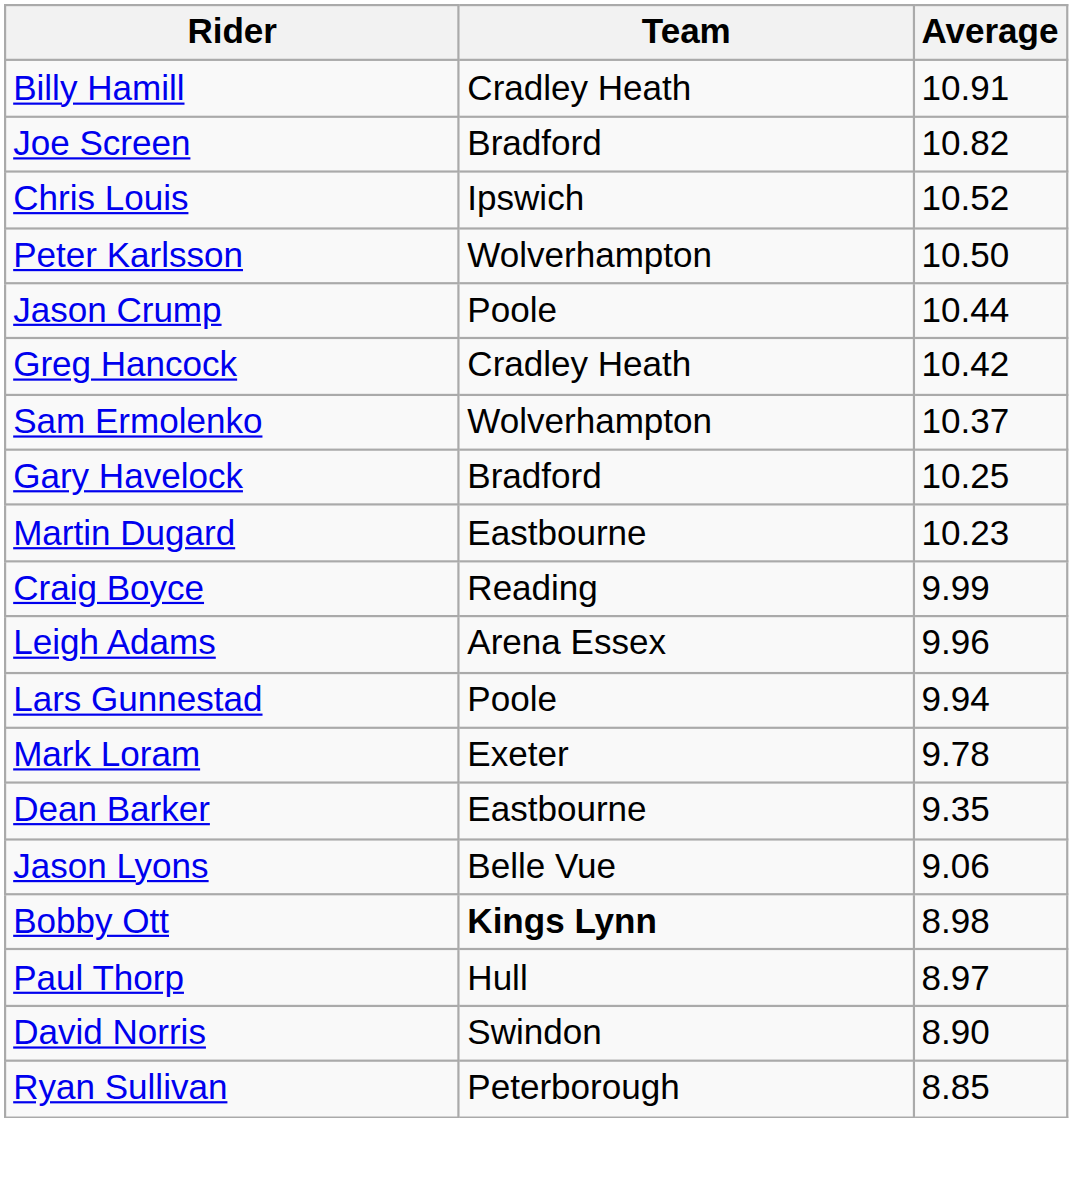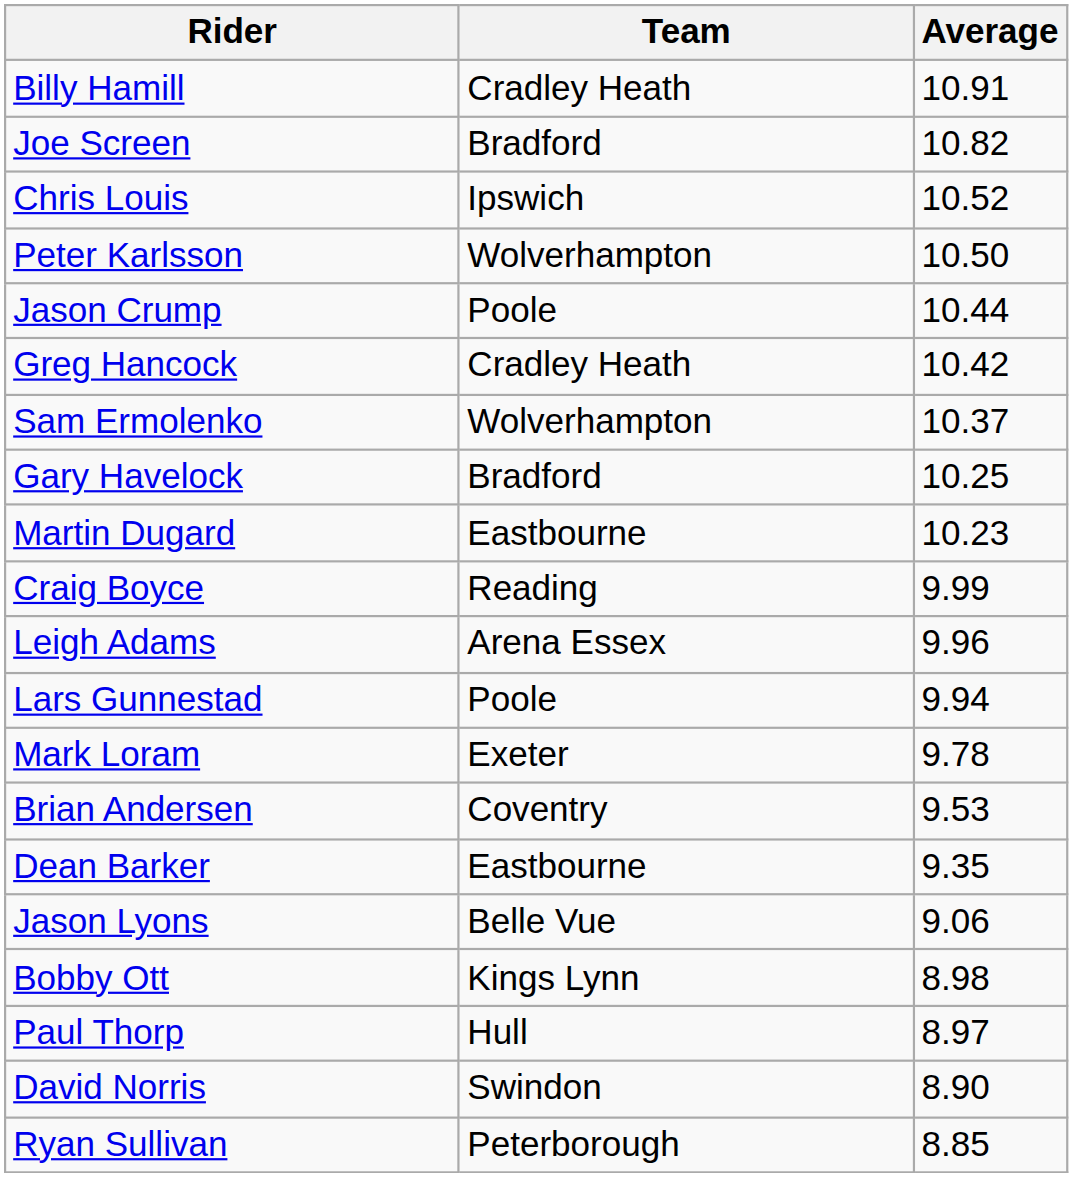 <table class="wikitable" style="font-size: 100%">
 <tr>
 <th width=200>Rider</th>
 <th width=200>Team</th>
 <th width=40>Average</th>
 </tr>
 <tr>
 <td align="left"> <a href='#'>Billy Hamill</a></td>
 <td>Cradley Heath</td>
 <td>10.91</td>
 </tr>
 <tr>
 <td align="left"> <a href='#'>Joe Screen</a></td>
 <td>Bradford</td>
 <td>10.82</td>
 </tr>
 <tr>
 <td align="left"> <a href='#'>Chris Louis</a></td>
 <td>Ipswich</td>
 <td>10.52</td>
 </tr>
 <tr>
 <td align="left"> <a href='#'>Peter Karlsson</a></td>
 <td>Wolverhampton</td>
 <td>10.50</td>
 </tr>
 <tr>
 <td align="left"> <a href='#'>Jason Crump</a></td>
 <td>Poole</td>
 <td>10.44</td>
 </tr>
 <tr>
 <td align="left"> <a href='#'>Greg Hancock</a></td>
 <td>Cradley Heath</td>
 <td>10.42</td>
 </tr>
 <tr>
 <td align="left"> <a href='#'>Sam Ermolenko</a></td>
 <td>Wolverhampton</td>
 <td>10.37</td>
 </tr>
 <tr>
 <td align="left"> <a href='#'>Gary Havelock</a></td>
 <td>Bradford</td>
 <td>10.25</td>
 </tr>
 <tr>
 <td align="left"> <a href='#'>Martin Dugard</a></td>
 <td>Eastbourne</td>
 <td>10.23</td>
 </tr>
 <tr>
 <td align="left"> <a href='#'>Craig Boyce</a></td>
 <td>Reading</td>
 <td>9.99</td>
 </tr>
 <tr>
 <td align="left"> <a href='#'>Leigh Adams</a></td>
 <td>Arena Essex</td>
 <td>9.96</td>
 </tr>
 <tr>
 <td align="left"> <a href='#'>Lars Gunnestad</a></td>
 <td>Poole</td>
 <td>9.94</td>
 </tr>
 <tr>
 <td align="left"> <a href='#'>Mark Loram</a></td>
 <td>Exeter</td>
 <td>9.78</td>
 </tr>
 <tr>
+<td align="left"> <a href='#'>Brian Andersen</a></td>
+<td>Coventry</td>
+<td>9.53</td>
+</tr>
+<tr>
 <td align="left"> <a href='#'>Dean Barker</a></td>
 <td>Eastbourne</td>
 <td>9.35</td>
 </tr>
 <tr>
 <td align="left"> <a href='#'>Jason Lyons</a></td>
 <td>Belle Vue</td>
 <td>9.06</td>
 </tr>
 <tr>
 <td align="left"> <a href='#'>Bobby Ott</a></td>
-<td><strong>Kings Lynn</strong></td>
+<td>Kings Lynn</td>
 <td>8.98</td>
 </tr>
 <tr>
 <td align="left"> <a href='#'>Paul Thorp</a></td>
 <td>Hull</td>
 <td>8.97</td>
 </tr>
 <tr>
 <td align="left"> <a href='#'>David Norris</a></td>
 <td>Swindon</td>
 <td>8.90</td>
 </tr>
 <tr>
 <td align="left"> <a href='#'>Ryan Sullivan</a></td>
 <td>Peterborough</td>
 <td>8.85</td>
 </tr>
 </table>
